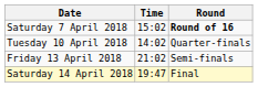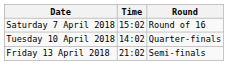 <table class="wikitable">
 <tr>
 <th>Date</th>
 <th>Time</th>
 <th>Round</th>
 </tr>
 <tr>
 <td>Saturday 7 April 2018</td>
 <td>15:02</td>
-<td><strong>Round of 16</strong></td>
+<td>Round of 16</td>
 </tr>
 <tr>
 <td>Tuesday 10 April 2018</td>
 <td>14:02</td>
 <td>Quarter-finals</td>
 </tr>
 <tr>
 <td>Friday 13 April 2018</td>
 <td>21:02</td>
 <td>Semi-finals</td>
 </tr>
-<tr>
-<td style=background:lemonchiffon>Saturday 14 April 2018</td>
-<td style=background:lemonchiffon>19:47</td>
-<td style=background:lemonchiffon>Final</td>
-</tr>
 </table>
